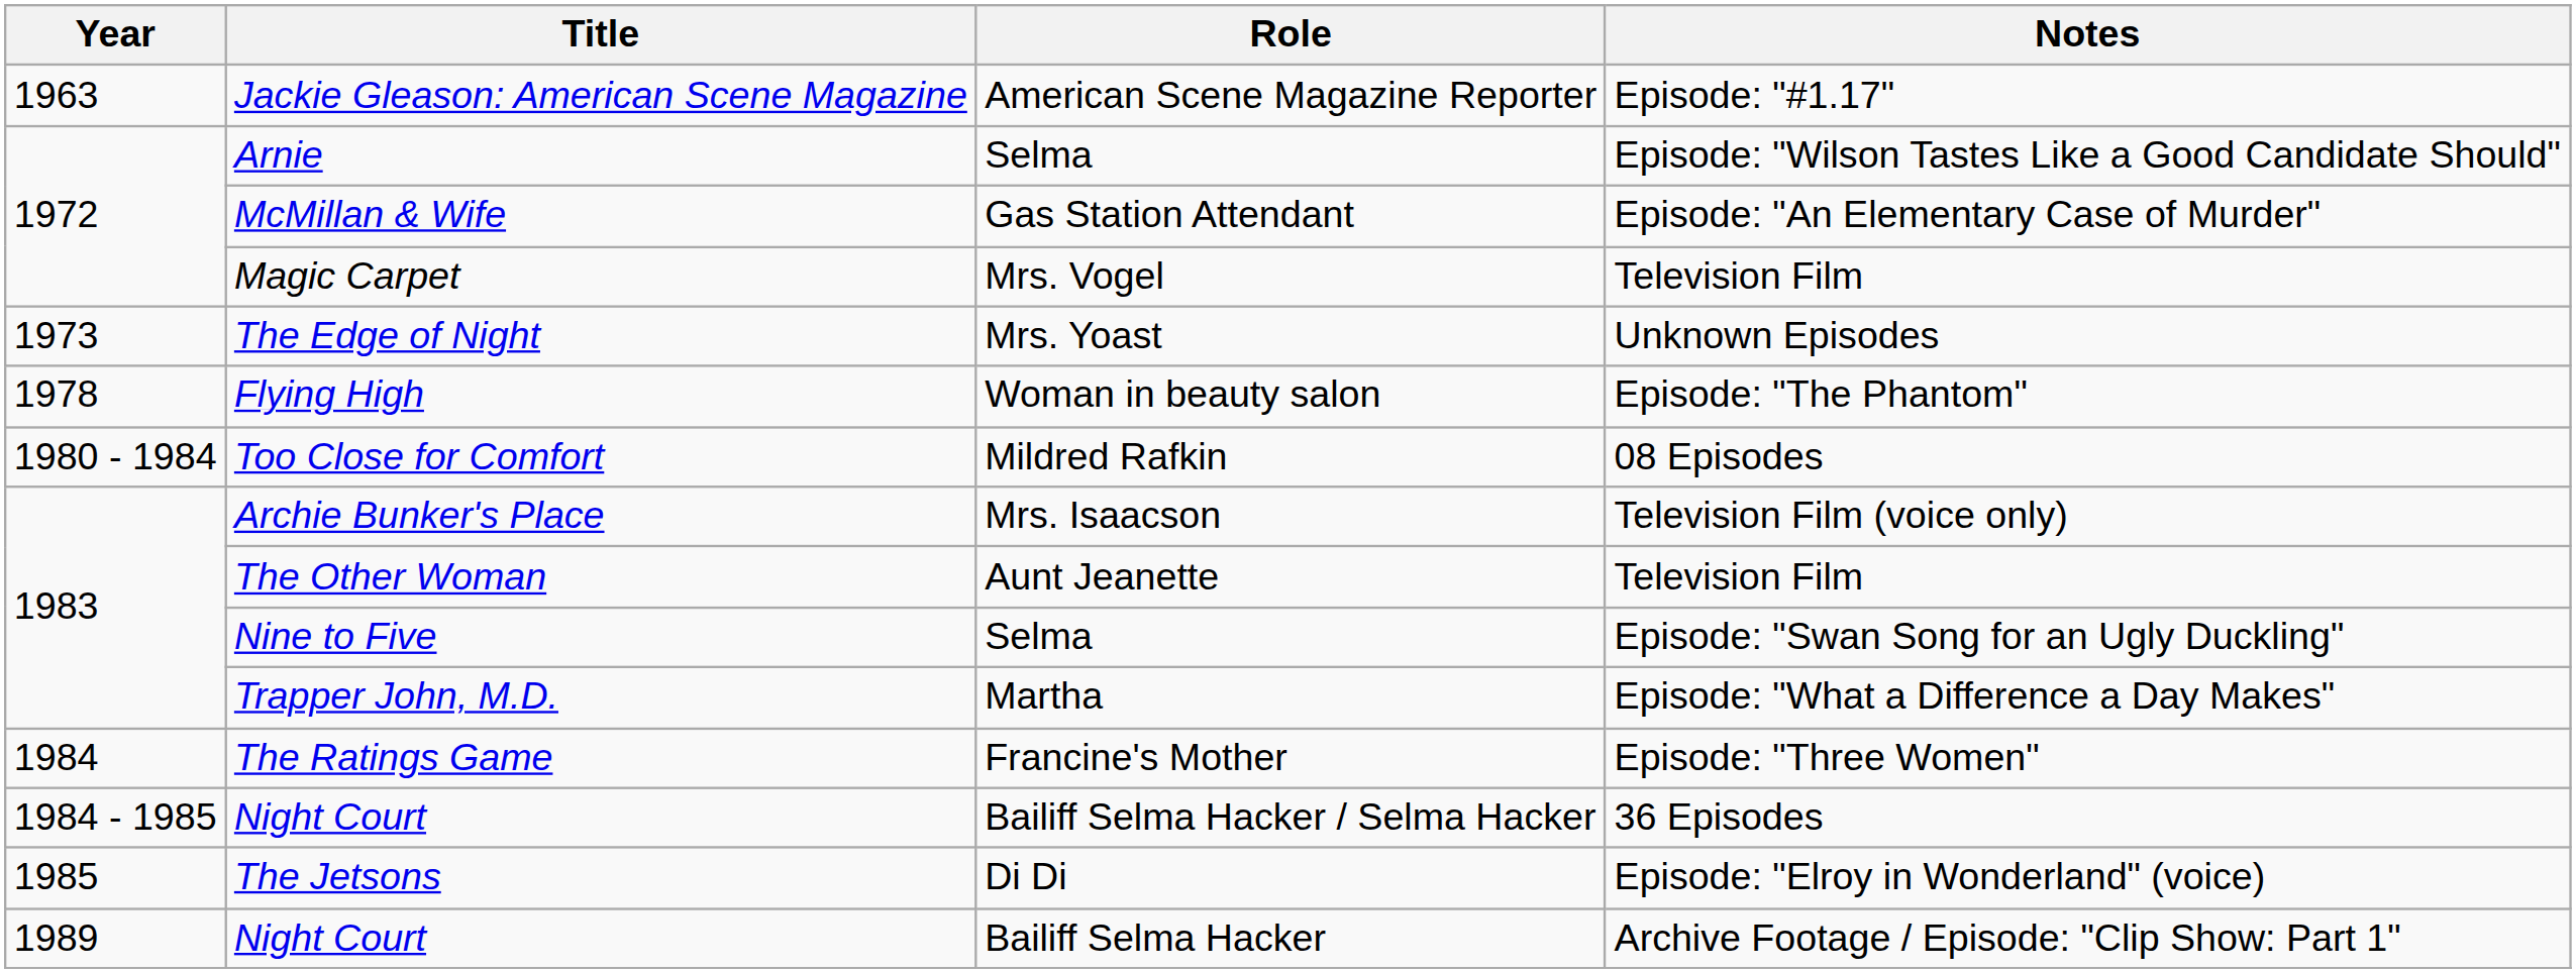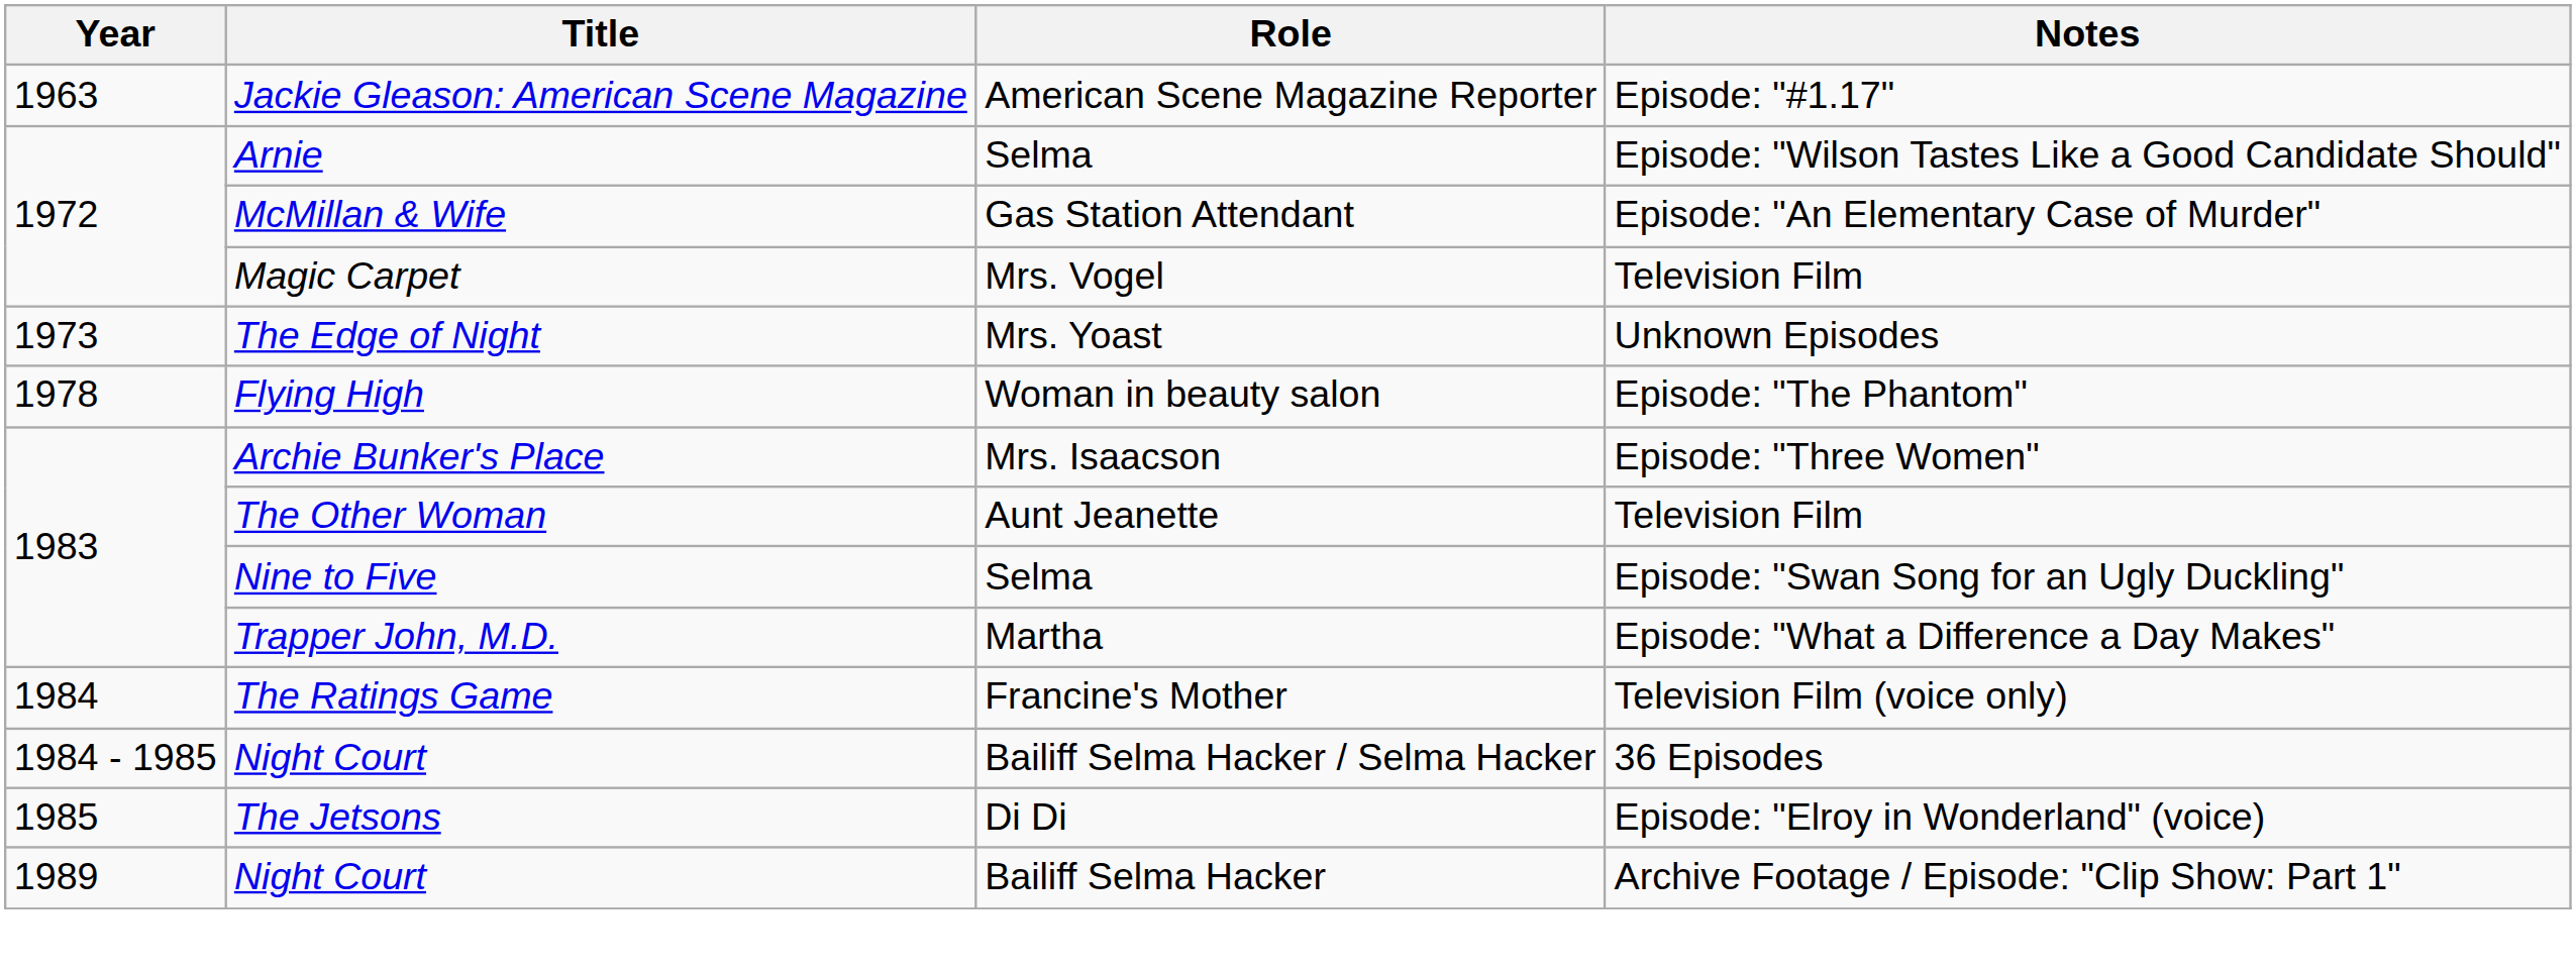 <table class = "wikitable sortable">
 <tr>
 <th>Year</th>
 <th>Title</th>
 <th>Role</th>
 <th class="unsortable">Notes</th>
 </tr>
 <tr>
 <td>1963</td>
 <td><em><a href='#'>Jackie Gleason: American Scene Magazine</a></em></td>
 <td>American Scene Magazine Reporter</td>
 <td>Episode: "#1.17"</td>
 </tr>
 <tr>
 <td rowspan=3>1972</td>
 <td><em><a href='#'>Arnie</a></em></td>
 <td>Selma</td>
 <td>Episode: "Wilson Tastes Like a Good Candidate Should"</td>
 </tr>
 <tr>
 <td><em><a href='#'>McMillan & Wife</a></em></td>
 <td>Gas Station Attendant</td>
 <td>Episode: "An Elementary Case of Murder"</td>
 </tr>
 <tr>
 <td><em>Magic Carpet</em></td>
 <td>Mrs. Vogel</td>
 <td>Television Film</td>
 </tr>
 <tr>
 <td>1973</td>
 <td data-sort-value="Edge of Night, The"><em><a href='#'>The Edge of Night</a></em></td>
 <td>Mrs. Yoast</td>
 <td>Unknown Episodes</td>
 </tr>
 <tr>
 <td>1978</td>
 <td><em><a href='#'>Flying High</a></em></td>
 <td>Woman in beauty salon</td>
 <td>Episode: "The Phantom"</td>
 </tr>
 <tr>
-<td>1980 - 1984</td>
-<td><em><a href='#'>Too Close for Comfort</a></em></td>
-<td>Mildred Rafkin</td>
-<td>08 Episodes</td>
-</tr>
-<tr>
 <td rowspan=4>1983</td>
 <td><em><a href='#'>Archie Bunker's Place</a></em></td>
 <td>Mrs. Isaacson</td>
-<td>Television Film (voice only)</td>
+<td>Episode: "Three Women"</td>
 </tr>
 <tr>
 <td data-sort-value="Other Woman, The"><em><a href='#'>The Other Woman</a></em></td>
 <td>Aunt Jeanette</td>
 <td>Television Film</td>
 </tr>
 <tr>
 <td><em><a href='#'>Nine to Five</a></em></td>
 <td>Selma</td>
 <td>Episode: "Swan Song for an Ugly Duckling"</td>
 </tr>
 <tr>
 <td><em><a href='#'>Trapper John, M.D.</a></em></td>
 <td>Martha</td>
 <td>Episode: "What a Difference a Day Makes"</td>
 </tr>
 <tr>
 <td>1984</td>
 <td data-sort-value="Ratings Game, The"><em><a href='#'>The Ratings Game</a></em></td>
 <td>Francine's Mother</td>
-<td>Episode: "Three Women"</td>
+<td>Television Film (voice only)</td>
 </tr>
 <tr>
 <td>1984 - 1985</td>
 <td><em><a href='#'>Night Court</a></em></td>
 <td>Bailiff Selma Hacker / Selma Hacker</td>
 <td>36 Episodes</td>
 </tr>
 <tr>
 <td>1985</td>
 <td data-sort-value="Jetsons, The"><em><a href='#'>The Jetsons</a></em></td>
 <td>Di Di</td>
 <td>Episode: "Elroy in Wonderland" (voice)</td>
 </tr>
 <tr>
 <td>1989</td>
 <td><em><a href='#'>Night Court</a></em></td>
 <td>Bailiff Selma Hacker</td>
 <td>Archive Footage / Episode: "Clip Show: Part 1"</td>
 </tr>
 <tr>
 </tr>
 </table>
